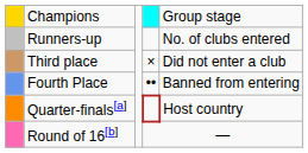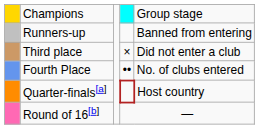 <table class=wikitable style="text-align:center;font-size:85%">
 <tr>
 <td bgcolor=gold>   </td>
 <td width=100 align=left>Champions</td>
 <td rowspan=6></td>
 <td bgcolor=cyan></td>
 <td align=left>Group stage</td>
 </tr>
 <tr>
 <td bgcolor=silver></td>
 <td align=left>Runners-up</td>
 <td></td>
-<td align=left>No. of clubs entered</td>
+<td align=left>Banned from entering</td>
 </tr>
 <tr>
 <td bgcolor=#c96></td>
 <td align=left>Third place</td>
 <td>×</td>
 <td align=left>Did not enter a club</td>
 </tr>
 <tr>
 <td bgcolor=CornflowerBlue></td>
 <td align=left>Fourth Place</td>
 <td>••</td>
-<td align=left>Banned from entering</td>
+<td align=left>No. of clubs entered</td>
 </tr>
 <tr>
 <td bgcolor=darkorange></td>
 <td width=100 align=left>Quarter-finals<sup><a href='#'>[a</a>]</sup></td>
 <td style="border: 2.5px solid firebrick"></td>
 <td align=left>Host country</td>
 </tr>
 <tr>
 <td bgcolor=hotpink></td>
 <td align=left>Round of 16<sup><a href='#'>[b</a>]</sup></td>
 <td colspan=2>—</td>
 </tr>
 </table>
